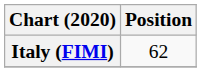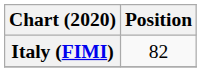 <table class="wikitable sortable plainrowheaders" style="text-align:center;">
 <tr>
 <th>Chart (2020)</th>
 <th>Position</th>
 </tr>
 <tr>
 <th scope="row">Italy (<a href='#'>FIMI</a>)</th>
-<td>62</td>
+<td>82</td>
 </tr>
 <tr>
 </tr>
 </table>
